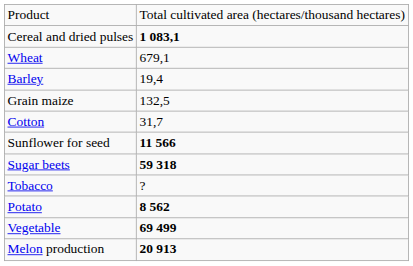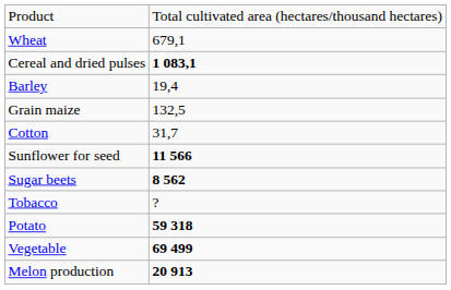 <table class="wikitable">
 <tr>
 <td>Product</td>
 <td>Total cultivated area (hectares/thousand hectares)</td>
 </tr>
 <tr>
+<td><a href='#'>Wheat</a></td>
+<td>679,1</td>
+</tr>
+<tr>
 <td>Cereal and dried pulses</td>
 <td><strong>1 083,1</strong></td>
-</tr>
-<tr>
-<td><a href='#'>Wheat</a></td>
-<td>679,1</td>
 </tr>
 <tr>
 <td><a href='#'>Barley</a></td>
 <td>19,4</td>
 </tr>
 <tr>
 <td>Grain maize</td>
 <td>132,5</td>
 </tr>
 <tr>
 <td><a href='#'>Cotton</a></td>
 <td>31,7</td>
 </tr>
 <tr>
 <td>Sunflower for seed</td>
 <td><strong>11 566</strong></td>
 </tr>
 <tr>
 <td><a href='#'>Sugar beets</a></td>
-<td><strong>59 318</strong></td>
+<td><strong>8 562</strong></td>
 </tr>
 <tr>
 <td><a href='#'>Tobacco</a></td>
 <td>?</td>
 </tr>
 <tr>
 <td><a href='#'>Potato</a></td>
-<td><strong>8 562</strong></td>
+<td><strong>59 318</strong></td>
 </tr>
 <tr>
 <td><a href='#'>Vegetable</a></td>
 <td><strong>69 499</strong></td>
 </tr>
 <tr>
 <td><a href='#'>Melon</a> production</td>
 <td><strong>20 913</strong></td>
 </tr>
 </table>
